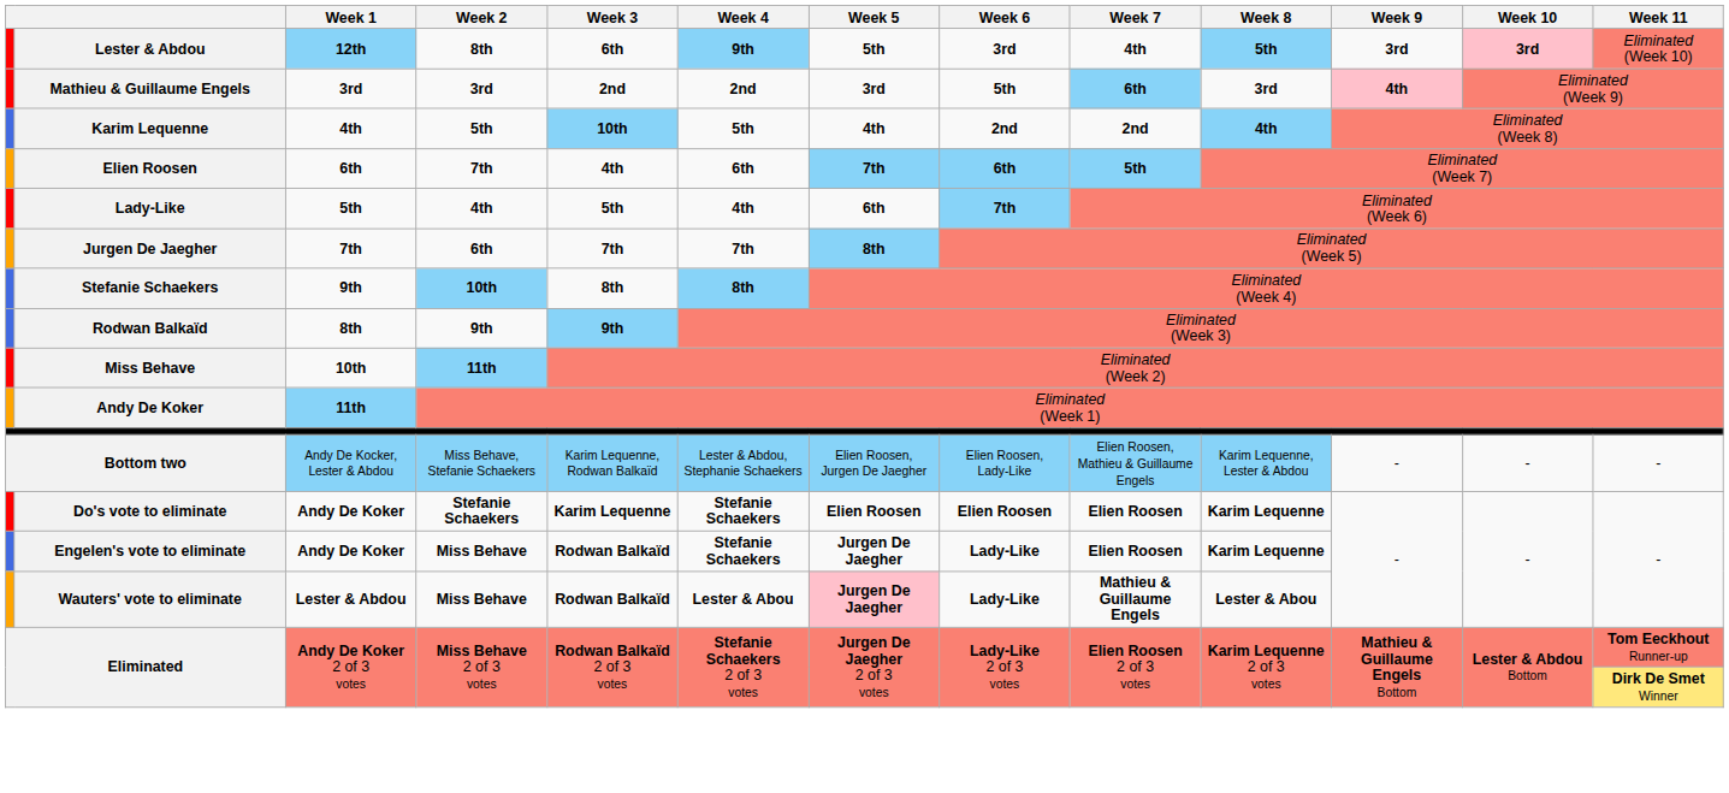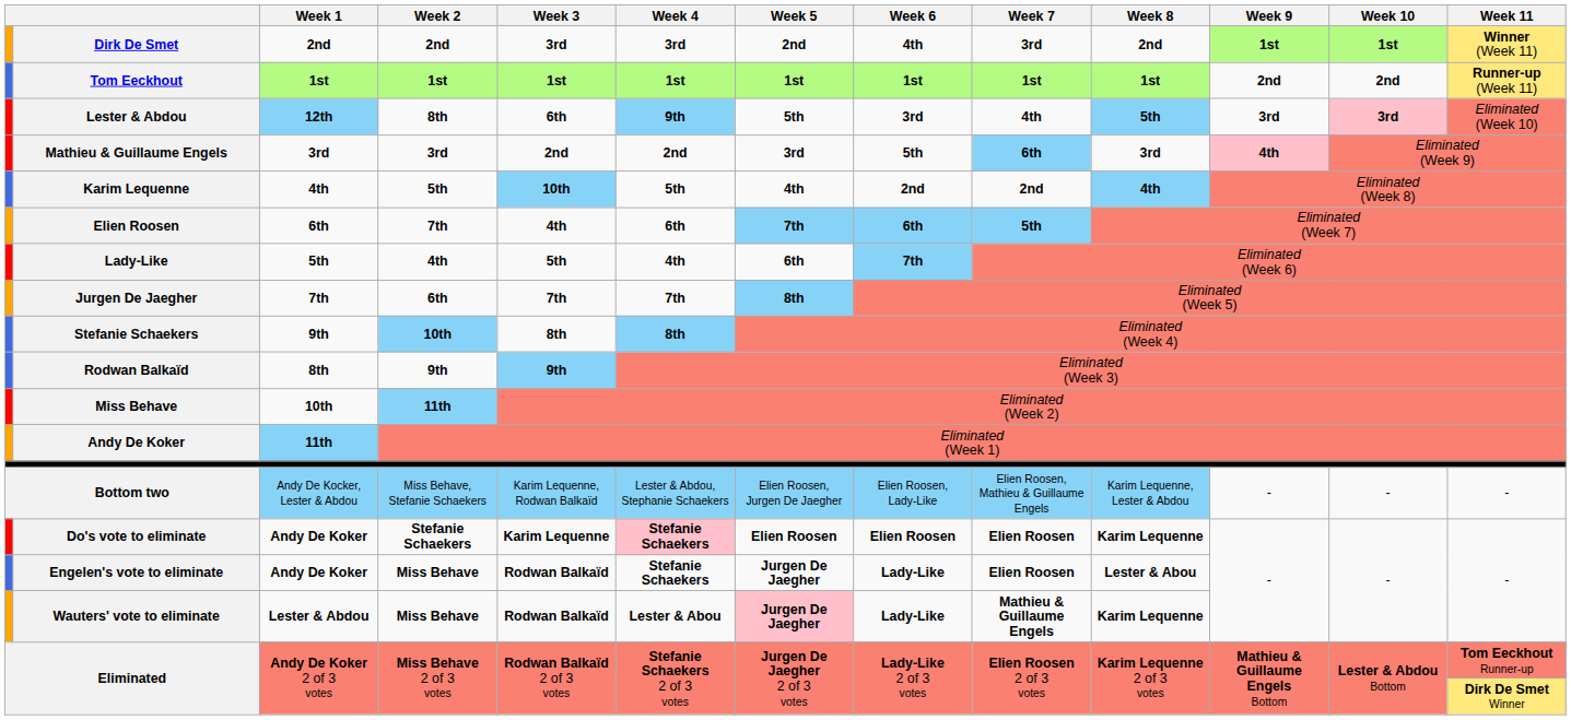 <table class="wikitable" style="text-align:center; font-size:85%">
 <tr>
 <th style="width:15%" colspan=2></th>
 <th style="width:7%">Week 1</th>
 <th style="width:7%">Week 2</th>
 <th style="width:7%">Week 3</th>
 <th style="width:7%">Week 4</th>
 <th style="width:7%">Week 5</th>
 <th style="width:7%">Week 6</th>
 <th style="width:7%">Week 7</th>
 <th style="width:7%">Week 8</th>
 <th style="width:7%">Week 9</th>
 <th style="width:7%">Week 10</th>
 <th style="width:7%">Week 11</th>
+</tr>
+<tr>
+<th style="background:#FFA500"></th>
+<th><a href='#'>Dirk De Smet</a></th>
+<td><strong>2nd</strong></td>
+<td><strong>2nd</strong></td>
+<td><strong>3rd</strong></td>
+<td><strong>3rd</strong></td>
+<td><strong>2nd</strong></td>
+<td><strong>4th</strong></td>
+<td><strong>3rd</strong></td>
+<td><strong>2nd</strong></td>
+<td bgcolor="#B4FB84"><strong>1st</strong></td>
+<td bgcolor="#B4FB84"><strong>1st</strong></td>
+<td style="background:#FFE87C"><strong>Winner</strong><br>(Week 11)</td>
+</tr>
+<tr>
+<th style="background:#4169E1"></th>
+<th><a href='#'>Tom Eeckhout</a></th>
+<td bgcolor="#B4FB84"><strong>1st</strong></td>
+<td bgcolor="#B4FB84"><strong>1st</strong></td>
+<td bgcolor="#B4FB84"><strong>1st</strong></td>
+<td bgcolor="#B4FB84"><strong>1st</strong></td>
+<td bgcolor="#B4FB84"><strong>1st</strong></td>
+<td bgcolor="#B4FB84"><strong>1st</strong></td>
+<td bgcolor="#B4FB84"><strong>1st</strong></td>
+<td bgcolor="#B4FB84"><strong>1st</strong></td>
+<td><strong>2nd</strong></td>
+<td><strong>2nd</strong></td>
+<td style="background:#FFE87C"><strong>Runner-up</strong><br>(Week 11)</td>
 </tr>
 <tr>
 <th style="background:#FF0000"></th>
 <th>Lester & Abdou</th>
 <td bgcolor="#87D3F8"><strong>12th</strong></td>
 <td><strong>8th</strong></td>
 <td><strong>6th</strong></td>
 <td bgcolor="#87D3F8"><strong>9th</strong></td>
 <td><strong>5th</strong></td>
 <td><strong>3rd</strong></td>
 <td><strong>4th</strong></td>
 <td bgcolor="#87D3F8"><strong>5th</strong></td>
 <td><strong>3rd</strong></td>
 <td bgcolor="#FFC0CB"><strong>3rd</strong></td>
 <td style="background:#FA8072"><em>Eliminated</em><br>(Week 10)</td>
 </tr>
 <tr>
 <th style="background:#FF0000"></th>
 <th>Mathieu & Guillaume Engels</th>
 <td><strong>3rd</strong></td>
 <td><strong>3rd</strong></td>
 <td><strong>2nd</strong></td>
 <td><strong>2nd</strong></td>
 <td><strong>3rd</strong></td>
 <td><strong>5th</strong></td>
 <td bgcolor="#87D3F8"><strong>6th</strong></td>
 <td><strong>3rd</strong></td>
 <td bgcolor="#FFC0CB"><strong>4th</strong></td>
 <td style="background:#FA8072" colspan=2><em>Eliminated</em><br>(Week 9)</td>
 </tr>
 <tr>
 <th style="background:#4169E1"></th>
 <th>Karim Lequenne</th>
 <td><strong>4th</strong></td>
 <td><strong>5th</strong></td>
 <td bgcolor="#87D3F8"><strong>10th</strong></td>
 <td><strong>5th</strong></td>
 <td><strong>4th</strong></td>
 <td><strong>2nd</strong></td>
 <td><strong>2nd</strong></td>
 <td bgcolor="#87D3F8"><strong>4th</strong></td>
 <td style="background:#FA8072" colspan=3><em>Eliminated</em><br>(Week 8)</td>
 </tr>
 <tr>
 <th style="background:#FFA500"></th>
 <th>Elien Roosen</th>
 <td><strong>6th</strong></td>
 <td><strong>7th</strong></td>
 <td><strong>4th</strong></td>
 <td><strong>6th</strong></td>
 <td bgcolor="#87D3F8"><strong>7th</strong></td>
 <td bgcolor="#87D3F8"><strong>6th</strong></td>
 <td bgcolor="#87D3F8"><strong>5th</strong></td>
 <td style="background:#FA8072" colspan=4><em>Eliminated</em><br>(Week 7)</td>
 </tr>
 <tr>
 <th style="background:#FF0000"></th>
 <th>Lady-Like</th>
 <td><strong>5th</strong></td>
 <td><strong>4th</strong></td>
 <td><strong>5th</strong></td>
 <td><strong>4th</strong></td>
 <td><strong>6th</strong></td>
 <td bgcolor="#87D3F8"><strong>7th</strong></td>
 <td style="background:#FA8072" colspan=5><em>Eliminated</em><br>(Week 6)</td>
 </tr>
 <tr>
 <th style="background:#FFA500"></th>
 <th>Jurgen De Jaegher</th>
 <td><strong>7th</strong></td>
 <td><strong>6th</strong></td>
 <td><strong>7th</strong></td>
 <td><strong>7th</strong></td>
 <td bgcolor="#87D3F8"><strong>8th</strong></td>
 <td style="background:#FA8072" colspan=6><em>Eliminated</em><br>(Week 5)</td>
 </tr>
 <tr>
 <th style="background:#4169E1"></th>
 <th>Stefanie Schaekers</th>
 <td><strong>9th</strong></td>
 <td bgcolor="#87D3F8"><strong>10th</strong></td>
 <td><strong>8th</strong></td>
 <td bgcolor="#87D3F8"><strong>8th</strong></td>
 <td style="background:#FA8072" colspan=7><em>Eliminated</em><br>(Week 4)</td>
 </tr>
 <tr>
 <th style="background:#4169E1"></th>
 <th>Rodwan Balkaïd</th>
 <td><strong>8th</strong></td>
 <td><strong>9th</strong></td>
 <td bgcolor="#87D3F8"><strong>9th</strong></td>
 <td style="background:#FA8072" colspan=8><em>Eliminated</em><br>(Week 3)</td>
 </tr>
 <tr>
 <th style="background:#FF0000"></th>
 <th>Miss Behave</th>
 <td><strong>10th</strong></td>
 <td bgcolor="#87D3F8"><strong>11th</strong></td>
 <td style="background:#FA8072" colspan=9><em>Eliminated</em><br>(Week 2)</td>
 </tr>
 <tr>
 <th style="background:#FFA500"></th>
 <th>Andy De Koker</th>
 <td bgcolor="#87D3F8"><strong>11th</strong></td>
 <td style="background:#FA8072" colspan=10><em>Eliminated</em><br>(Week 1)</td>
 </tr>
 <tr>
 <td style="background:#000000" colspan=13></td>
 </tr>
 <tr>
 <th colspan=2>Bottom two</th>
 <td style="background:#87D3F8"><small>Andy De Kocker,<br>Lester & Abdou</small></td>
 <td style="background:#87D3F8"><small>Miss Behave,<br>Stefanie Schaekers</small></td>
 <td style="background:#87D3F8"><small>Karim Lequenne,<br>Rodwan Balkaïd</small></td>
 <td style="background:#87D3F8"><small>Lester & Abdou,<br>Stephanie Schaekers</small></td>
 <td style="background:#87D3F8"><small>Elien Roosen,<br>Jurgen De Jaegher</small></td>
 <td style="background:#87D3F8"><small>Elien Roosen,<br>Lady-Like</small></td>
 <td style="background:#87D3F8"><small>Elien Roosen,<br>Mathieu & Guillaume Engels</small></td>
 <td style="background:#87D3F8"><small>Karim Lequenne,<br>Lester & Abdou</small></td>
 <td>-</td>
 <td>-</td>
 <td>-</td>
 </tr>
 <tr>
 <th style="background:#FF0000"></th>
 <th>Do's vote to eliminate</th>
 <td><strong>Andy De Koker</strong></td>
 <td><strong>Stefanie Schaekers</strong></td>
 <td><strong>Karim Lequenne</strong></td>
-<td><strong>Stefanie Schaekers</strong></td>
+<td style="background: pink;"><strong>Stefanie Schaekers</strong></td>
 <td><strong>Elien Roosen</strong></td>
 <td><strong>Elien Roosen</strong></td>
 <td><strong>Elien Roosen</strong></td>
 <td><strong>Karim Lequenne</strong></td>
 <td rowspan=3>-</td>
 <td rowspan=3>-</td>
 <td rowspan=3>-</td>
 </tr>
 <tr>
 <th style="background:#4169E1"></th>
 <th>Engelen's vote to eliminate</th>
 <td><strong>Andy De Koker</strong></td>
 <td><strong>Miss Behave</strong></td>
 <td><strong>Rodwan Balkaïd</strong></td>
 <td><strong>Stefanie Schaekers</strong></td>
 <td><strong>Jurgen De Jaegher</strong></td>
 <td><strong>Lady-Like</strong></td>
 <td><strong>Elien Roosen</strong></td>
-<td><strong>Karim Lequenne</strong></td>
+<td><strong>Lester & Abou</strong></td>
 </tr>
 <tr>
 <th style="background:#FFA500"></th>
 <th>Wauters' vote to eliminate</th>
 <td><strong>Lester & Abdou</strong></td>
 <td><strong>Miss Behave</strong></td>
 <td><strong>Rodwan Balkaïd</strong></td>
 <td><strong>Lester & Abou</strong></td>
 <td style="background: pink;"><strong>Jurgen De Jaegher</strong></td>
 <td><strong>Lady-Like</strong></td>
 <td><strong>Mathieu & Guillaume Engels</strong></td>
-<td><strong>Lester & Abou</strong></td>
+<td><strong>Karim Lequenne</strong></td>
 </tr>
 <tr>
 <th colspan=2 rowspan=2>Eliminated</th>
 <td style="background:#FA8072" rowspan=2><strong>Andy De Koker</strong><br>2 of 3<br><small>votes</small></td>
 <td style="background:#FA8072" rowspan=2><strong>Miss Behave</strong><br>2 of 3 <br><small>votes</small></td>
 <td style="background:#FA8072" rowspan=2><strong>Rodwan Balkaïd</strong><br>2 of 3<br><small>votes</small></td>
 <td style="background:#FA8072" rowspan=2><strong>Stefanie Schaekers</strong><br>2 of 3<br><small>votes</small></td>
 <td style="background:#FA8072" rowspan=2><strong>Jurgen De Jaegher</strong><br>2 of 3<br><small>votes</small></td>
 <td style="background:#FA8072" rowspan=2><strong>Lady-Like</strong><br>2 of 3<br><small>votes</small></td>
 <td style="background:#FA8072" rowspan=2><strong>Elien Roosen</strong><br>2 of 3<br><small>votes</small></td>
 <td style="background:#FA8072" rowspan=2><strong>Karim Lequenne</strong><br>2 of 3<br><small>votes</small></td>
 <td style="background:#FA8072" rowspan=2><strong>Mathieu & Guillaume Engels</strong><br><small>Bottom</small></td>
 <td style="background:#FA8072" rowspan=2><strong>Lester & Abdou</strong><br><small>Bottom</small></td>
 <td style="background:#FA8072"><strong>Tom Eeckhout</strong><br><small>Runner-up</small></td>
 </tr>
 <tr>
 <td style="background:#FFE87C"><strong>Dirk De Smet</strong><br><small>Winner</small></td>
 </tr>
 </table>
